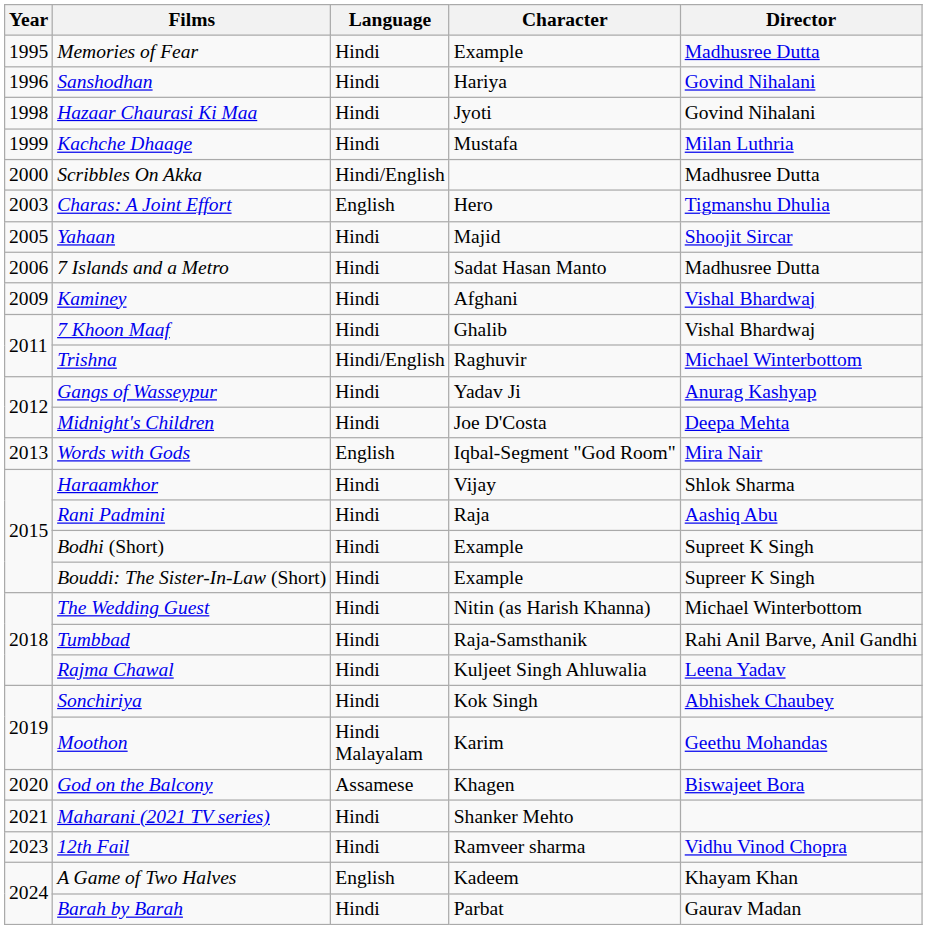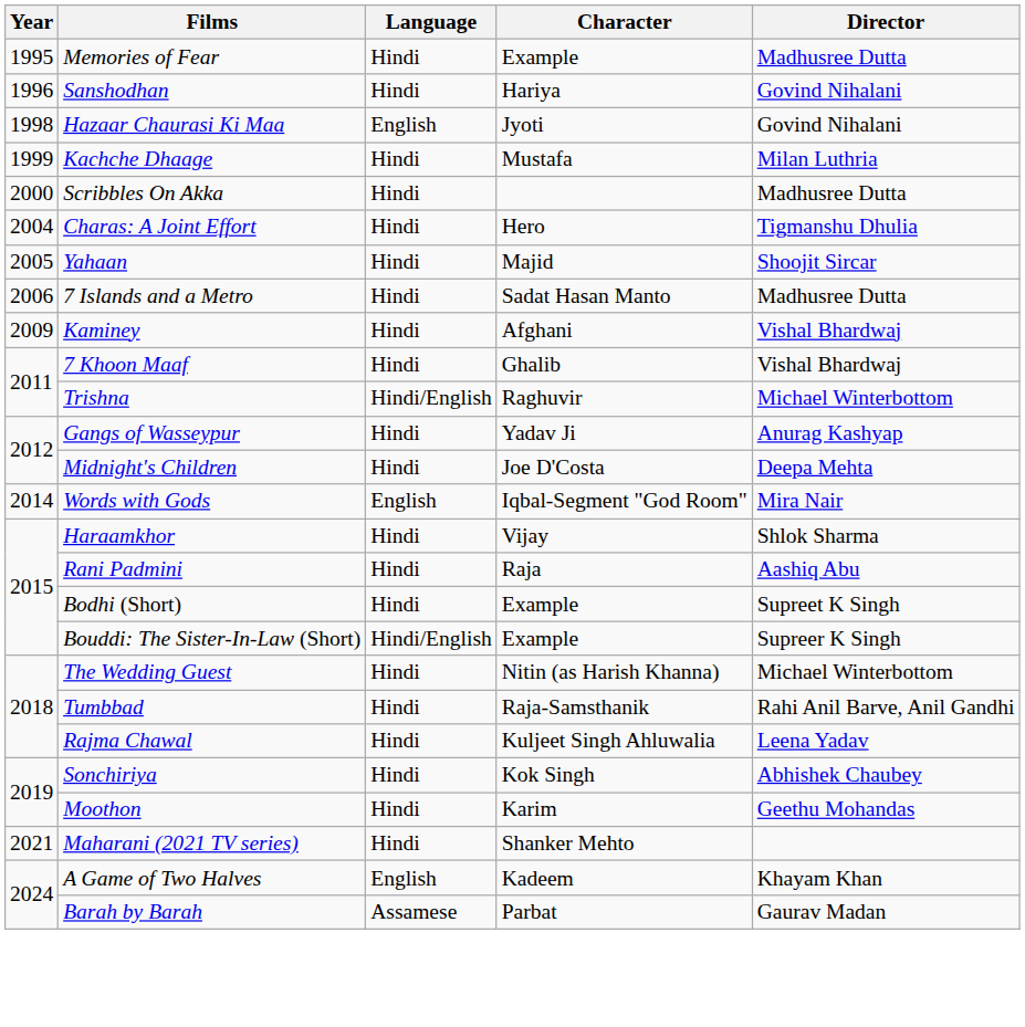 <table class="wikitable">
 <tr>
 <th>Year</th>
 <th>Films</th>
 <th>Language</th>
 <th>Character</th>
 <th>Director</th>
 </tr>
 <tr>
 <td>1995</td>
 <td><em>Memories of Fear</em></td>
 <td>Hindi</td>
 <td>Example</td>
 <td><a href='#'>Madhusree Dutta</a></td>
 </tr>
 <tr>
 <td>1996</td>
 <td><em><a href='#'>Sanshodhan</a></em></td>
 <td>Hindi</td>
 <td>Hariya</td>
 <td><a href='#'>Govind Nihalani</a></td>
 </tr>
 <tr>
 <td>1998</td>
 <td><em><a href='#'>Hazaar Chaurasi Ki Maa</a></em></td>
-<td>Hindi</td>
+<td>English</td>
 <td>Jyoti</td>
 <td>Govind Nihalani</td>
 </tr>
 <tr>
 <td>1999</td>
 <td><em><a href='#'>Kachche Dhaage</a></em></td>
 <td>Hindi</td>
 <td>Mustafa</td>
 <td><a href='#'>Milan Luthria</a></td>
 </tr>
 <tr>
 <td>2000</td>
 <td><em>Scribbles On Akka</em></td>
-<td>Hindi/English</td>
+<td>Hindi</td>
 <td></td>
 <td>Madhusree Dutta</td>
 </tr>
 <tr>
-<td>2003</td>
+<td>2004</td>
 <td><em><a href='#'>Charas: A Joint Effort</a></em></td>
-<td>English</td>
+<td>Hindi</td>
 <td>Hero</td>
 <td><a href='#'>Tigmanshu Dhulia</a></td>
 </tr>
 <tr>
 <td>2005</td>
 <td><em><a href='#'>Yahaan</a></em></td>
 <td>Hindi</td>
 <td>Majid</td>
 <td><a href='#'>Shoojit Sircar</a></td>
 </tr>
 <tr>
 <td>2006</td>
 <td><em>7 Islands and a Metro</em></td>
 <td>Hindi</td>
 <td>Sadat Hasan Manto</td>
 <td>Madhusree Dutta</td>
 </tr>
 <tr>
 <td>2009</td>
 <td><em><a href='#'>Kaminey</a></em></td>
 <td>Hindi</td>
 <td>Afghani</td>
 <td><a href='#'>Vishal Bhardwaj</a></td>
 </tr>
 <tr>
 <td rowspan="2">2011</td>
 <td><em><a href='#'>7 Khoon Maaf</a></em></td>
 <td>Hindi</td>
 <td>Ghalib</td>
 <td>Vishal Bhardwaj</td>
 </tr>
 <tr>
 <td><a href='#'><em>Trishna</em></a></td>
 <td>Hindi/English</td>
 <td>Raghuvir</td>
 <td><a href='#'>Michael Winterbottom</a></td>
 </tr>
 <tr>
 <td rowspan="2">2012</td>
 <td><em><a href='#'>Gangs of Wasseypur</a></em></td>
 <td>Hindi</td>
 <td>Yadav Ji</td>
 <td><a href='#'>Anurag Kashyap</a></td>
 </tr>
 <tr>
 <td><a href='#'><em>Midnight's Children</em></a></td>
 <td>Hindi</td>
 <td>Joe D'Costa</td>
 <td><a href='#'>Deepa Mehta</a></td>
 </tr>
 <tr>
-<td>2013</td>
+<td>2014</td>
 <td><em><a href='#'>Words with Gods</a></em></td>
 <td>English</td>
 <td>Iqbal-Segment "God Room"</td>
 <td><a href='#'>Mira Nair</a></td>
 </tr>
 <tr>
 <td rowspan="4">2015</td>
 <td><em><a href='#'>Haraamkhor</a></em></td>
 <td>Hindi</td>
 <td>Vijay</td>
 <td>Shlok Sharma</td>
 </tr>
 <tr>
 <td><a href='#'><em>Rani Padmini</em></a></td>
 <td>Hindi</td>
 <td>Raja</td>
 <td><a href='#'>Aashiq Abu</a></td>
 </tr>
 <tr>
 <td><em>Bodhi</em> (Short)</td>
 <td>Hindi</td>
 <td>Example</td>
 <td>Supreet K Singh</td>
 </tr>
 <tr>
 <td><em>Bouddi: The Sister-In-Law</em> (Short)</td>
-<td>Hindi</td>
+<td>Hindi/English</td>
 <td>Example</td>
 <td>Supreer K Singh</td>
 </tr>
 <tr>
 <td rowspan="3">2018</td>
 <td><a href='#'><em>The Wedding Guest</em></a></td>
 <td>Hindi</td>
 <td>Nitin (as Harish Khanna)</td>
 <td>Michael Winterbottom</td>
 </tr>
 <tr>
 <td><em><a href='#'>Tumbbad</a></em></td>
 <td>Hindi</td>
 <td>Raja-Samsthanik</td>
 <td>Rahi Anil Barve, Anil Gandhi</td>
 </tr>
 <tr>
 <td><em><a href='#'>Rajma Chawal</a></em></td>
 <td>Hindi</td>
 <td>Kuljeet Singh Ahluwalia</td>
 <td><a href='#'>Leena Yadav</a></td>
 </tr>
 <tr>
 <td rowspan="2">2019</td>
 <td><em><a href='#'>Sonchiriya</a></em></td>
 <td>Hindi</td>
 <td>Kok Singh</td>
 <td><a href='#'>Abhishek Chaubey</a></td>
 </tr>
 <tr>
 <td><em><a href='#'>Moothon</a></em></td>
-<td>Hindi<br>Malayalam</td>
+<td>Hindi</td>
 <td>Karim</td>
 <td><a href='#'>Geethu Mohandas</a></td>
-</tr>
-<tr>
-<td>2020</td>
-<td><em><a href='#'>God on the Balcony</a></em></td>
-<td>Assamese</td>
-<td>Khagen</td>
-<td><a href='#'>Biswajeet Bora</a></td>
 </tr>
 <tr>
 <td>2021</td>
 <td><em><a href='#'>Maharani (2021 TV series)</a></em></td>
 <td>Hindi</td>
 <td>Shanker Mehto</td>
-</tr>
-<tr>
-<td>2023</td>
-<td><em><a href='#'>12th Fail</a></em></td>
-<td>Hindi</td>
-<td>Ramveer sharma</td>
-<td><a href='#'>Vidhu Vinod Chopra</a></td>
 </tr>
 <tr>
 <td rowspan="2">2024</td>
 <td><em>A Game of Two Halves</em></td>
 <td>English</td>
 <td>Kadeem</td>
 <td>Khayam Khan</td>
 </tr>
 <tr>
 <td><em><a href='#'>Barah by Barah</a></em></td>
-<td>Hindi</td>
+<td>Assamese</td>
 <td>Parbat</td>
 <td>Gaurav Madan</td>
 </tr>
 </table>
